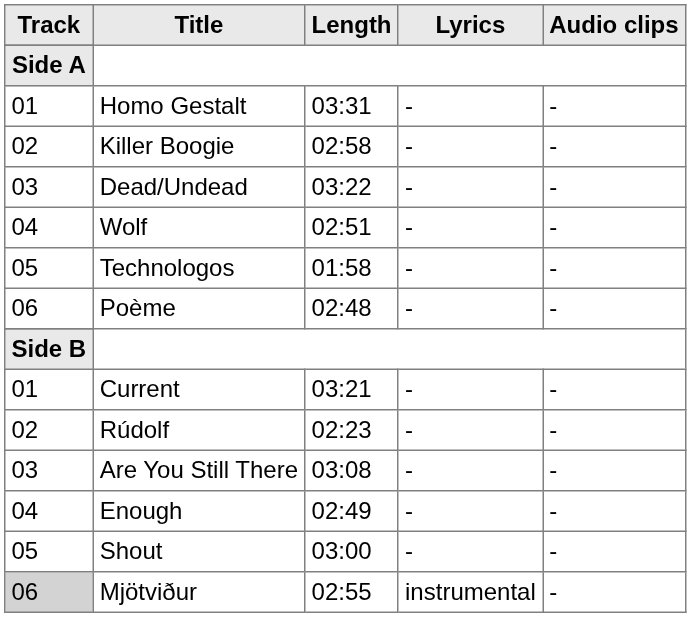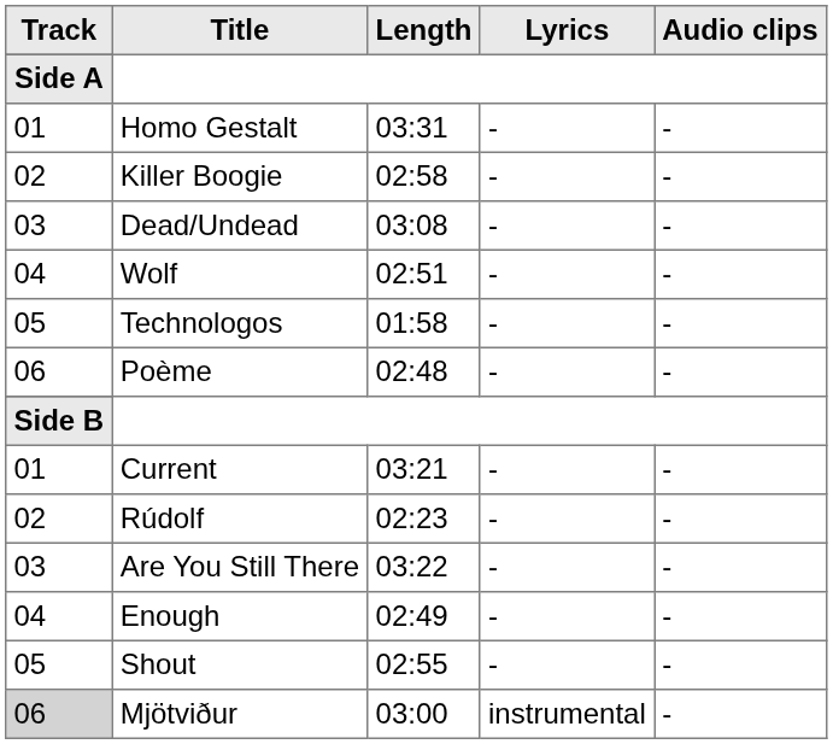 <table class="toccolours" border="1" cellpadding="4" style="border-collapse:collapse">
 <tr style="background-color:#e9e9e9" |>
 <th>Track</th>
 <th>Title</th>
 <th>Length</th>
 <th>Lyrics</th>
 <th>Audio clips</th>
 </tr>
 <tr>
 </tr>
 <tr style="background-color:#e9e9e9" |>
 <th>Side A</th>
 </tr>
 <tr>
 <td>01</td>
 <td>Homo Gestalt</td>
 <td>03:31</td>
 <td>-</td>
 <td>-</td>
 </tr>
 <tr>
 <td>02</td>
 <td>Killer Boogie</td>
 <td>02:58</td>
 <td>-</td>
 <td>-</td>
 </tr>
 <tr>
 <td>03</td>
 <td>Dead/Undead</td>
-<td>03:22</td>
+<td>03:08</td>
 <td>-</td>
 <td>-</td>
 </tr>
 <tr>
 <td>04</td>
 <td>Wolf</td>
 <td>02:51</td>
 <td>-</td>
 <td>-</td>
 </tr>
 <tr>
 <td>05</td>
 <td>Technologos</td>
 <td>01:58</td>
 <td>-</td>
 <td>-</td>
 </tr>
 <tr>
 <td>06</td>
 <td>Poème</td>
 <td>02:48</td>
 <td>-</td>
 <td>-</td>
 </tr>
 <tr>
 </tr>
 <tr style="background-color:#e9e9e9" |>
 <th>Side B</th>
 </tr>
 <tr>
 <td>01</td>
 <td>Current</td>
 <td>03:21</td>
 <td>-</td>
 <td>-</td>
 </tr>
 <tr>
 <td>02</td>
 <td>Rúdolf</td>
 <td>02:23</td>
 <td>-</td>
 <td>-</td>
 </tr>
 <tr>
 <td>03</td>
 <td>Are You Still There</td>
-<td>03:08</td>
+<td>03:22</td>
 <td>-</td>
 <td>-</td>
 </tr>
 <tr>
 <td>04</td>
 <td>Enough</td>
 <td>02:49</td>
 <td>-</td>
 <td>-</td>
 </tr>
 <tr>
 <td>05</td>
 <td>Shout</td>
-<td>03:00</td>
+<td>02:55</td>
 <td>-</td>
 <td>-</td>
 </tr>
 <tr>
 <td style="background: lightgrey;">06</td>
 <td>Mjötviður</td>
-<td>02:55</td>
+<td>03:00</td>
 <td>instrumental</td>
 <td>-</td>
 </tr>
 </table>
